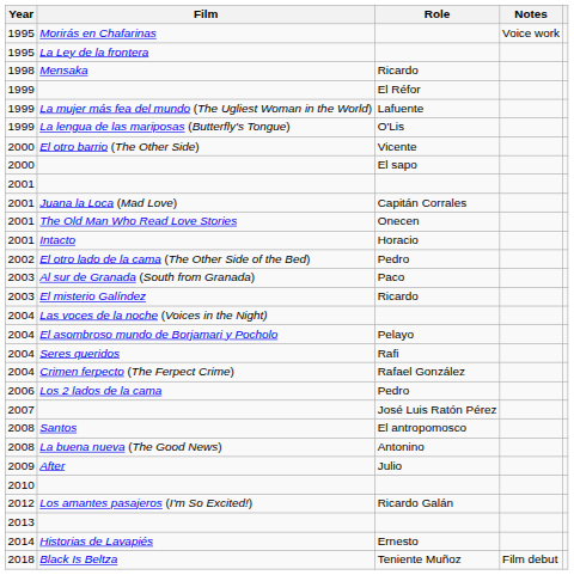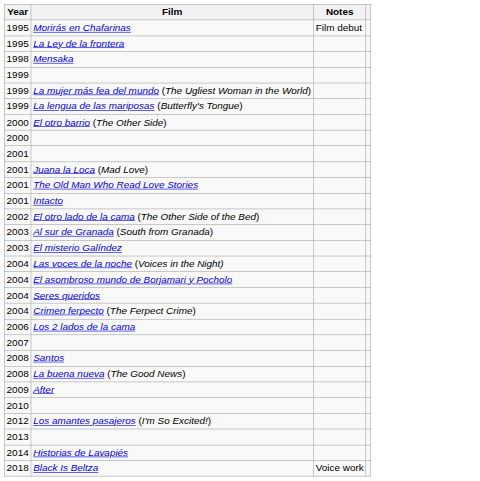 <table class="sortable wikitable">
 <tr>
 <th>Year</th>
 <th>Film</th>
-<th>Role</th>
 <th>Notes</th>
 <th class="unsortable"></th>
 </tr>
 <tr>
 <td align = "center">1995</td>
 <td><em><a href='#'>Morirás en Chafarinas</a></em></td>
-<td></td>
-<td>Voice work</td>
+<td>Film debut</td>
 <td align = "center"></td>
 </tr>
 <tr>
 <td align = "center">1995</td>
 <td><em><a href='#'>La Ley de la frontera</a></em></td>
 <td></td>
-<td></td>
 <td align = "center"></td>
 </tr>
 <tr>
 <td align = "center">1998</td>
 <td><em><a href='#'>Mensaka</a></em></td>
-<td>Ricardo</td>
 <td></td>
 <td align = "center"></td>
 </tr>
 <tr>
 <td align = "center">1999</td>
 <td><em></em></td>
-<td>El Réfor</td>
 <td></td>
 <td align = "center"></td>
 </tr>
 <tr>
 <td align = "center">1999</td>
 <td><em><a href='#'>La mujer más fea del mundo</a></em> (<em>The Ugliest Woman in the World</em>)</td>
-<td>Lafuente</td>
 <td></td>
 <td align = "center"></td>
 </tr>
 <tr>
 <td align = "center">1999</td>
 <td><em><a href='#'>La lengua de las mariposas</a></em> (<em>Butterfly's Tongue</em>)</td>
-<td>O'Lis</td>
 <td></td>
 <td align = "center"></td>
 </tr>
 <tr>
 <td align = "center">2000</td>
 <td><em><a href='#'>El otro barrio</a></em> (<em>The Other Side</em>)</td>
-<td>Vicente</td>
 <td></td>
 <td align = "center"></td>
 </tr>
 <tr>
 <td align = "center">2000</td>
 <td><em></em></td>
-<td>El sapo</td>
 <td></td>
 <td align = "center"></td>
 </tr>
 <tr>
 <td align = "center">2001</td>
 <td><em></em></td>
 <td></td>
-<td></td>
 <td align = "center"></td>
 </tr>
 <tr>
 <td align = "center">2001</td>
 <td><em><a href='#'>Juana la Loca</a></em> (<em>Mad Love</em>)</td>
-<td>Capitán Corrales</td>
 <td></td>
 <td align = "center"></td>
 </tr>
 <tr>
 <td align = "center">2001</td>
 <td><em><a href='#'>The Old Man Who Read Love Stories</a></em></td>
-<td>Onecen</td>
 <td></td>
 <td align = "center"></td>
 </tr>
 <tr>
 <td align = "center">2001</td>
 <td><em><a href='#'>Intacto</a></em></td>
-<td>Horacio</td>
 <td></td>
 <td align = "center"></td>
 </tr>
 <tr>
 <td align = "center">2002</td>
 <td><em><a href='#'>El otro lado de la cama</a></em> (<em>The Other Side of the Bed</em>)</td>
-<td>Pedro</td>
 <td></td>
 <td align = "center"></td>
 </tr>
 <tr>
 <td align = "center">2003</td>
 <td><em><a href='#'>Al sur de Granada</a></em> (<em>South from Granada</em>)</td>
-<td>Paco</td>
 <td></td>
 <td align = "center"></td>
 </tr>
 <tr>
 <td align = "center">2003</td>
 <td><em><a href='#'>El misterio Galíndez</a></em></td>
-<td>Ricardo</td>
 <td></td>
 <td align = "center"></td>
 </tr>
 <tr>
 <td align = "center">2004</td>
 <td><a href='#'><em>Las voces de la noche</em></a> (<em>Voices in the Night)</em></td>
 <td></td>
-<td></td>
 <td align = "center"></td>
 </tr>
 <tr>
 <td align = "center">2004</td>
 <td><em><a href='#'>El asombroso mundo de Borjamari y Pocholo</a></em></td>
-<td>Pelayo</td>
 <td></td>
 <td align = "center"></td>
 </tr>
 <tr>
 <td align = "center">2004</td>
 <td><em><a href='#'>Seres queridos</a></em></td>
-<td>Rafi</td>
 <td></td>
 <td align = "center"></td>
 </tr>
 <tr>
 <td align = "center">2004</td>
 <td><em><a href='#'>Crimen ferpecto</a></em> (<em>The Ferpect Crime</em>)</td>
-<td>Rafael González</td>
 <td></td>
 <td align = "center"></td>
 </tr>
 <tr>
 <td align = "center">2006</td>
 <td><em><a href='#'>Los 2 lados de la cama</a></em></td>
-<td>Pedro</td>
 <td></td>
 <td align = "center"></td>
 </tr>
 <tr>
 <td align = "center">2007</td>
 <td><em></em></td>
-<td>José Luis Ratón Pérez</td>
 <td></td>
 <td align = "center"></td>
 </tr>
 <tr>
 <td align = "center">2008</td>
 <td><em><a href='#'>Santos</a></em></td>
-<td>El antropomosco</td>
 <td></td>
 <td align = "center"></td>
 </tr>
 <tr>
 <td align = "center">2008</td>
 <td><em><a href='#'>La buena nueva</a></em> (<em>The Good News</em>)</td>
-<td>Antonino</td>
 <td></td>
 <td align = "center"></td>
 </tr>
 <tr>
 <td align = "center">2009</td>
 <td><a href='#'><em>After</em></a></td>
-<td>Julio</td>
 <td></td>
 <td align = "center"></td>
 </tr>
 <tr>
 <td align = "center">2010</td>
 <td></td>
 <td></td>
-<td></td>
 <td align = "center"></td>
 </tr>
 <tr>
 <td align = "center">2012</td>
 <td><em><a href='#'>Los amantes pasajeros</a></em> (<em>I'm So Excited!</em>)</td>
-<td>Ricardo Galán</td>
 <td></td>
 <td align = "center"></td>
 </tr>
 <tr>
 <td align = "center">2013</td>
 <td><em></em></td>
 <td></td>
-<td></td>
 <td align = "center"></td>
 </tr>
 <tr>
 <td align = "center">2014</td>
 <td><em><a href='#'>Historias de Lavapiés</a></em></td>
-<td>Ernesto</td>
 <td></td>
 <td align = "center"></td>
 </tr>
 <tr>
 <td align = "center">2018</td>
 <td><em><a href='#'>Black Is Beltza</a></em></td>
-<td>Teniente Muñoz</td>
-<td>Film debut</td>
+<td>Voice work</td>
 <td align = "center"></td>
 </tr>
 </table>
